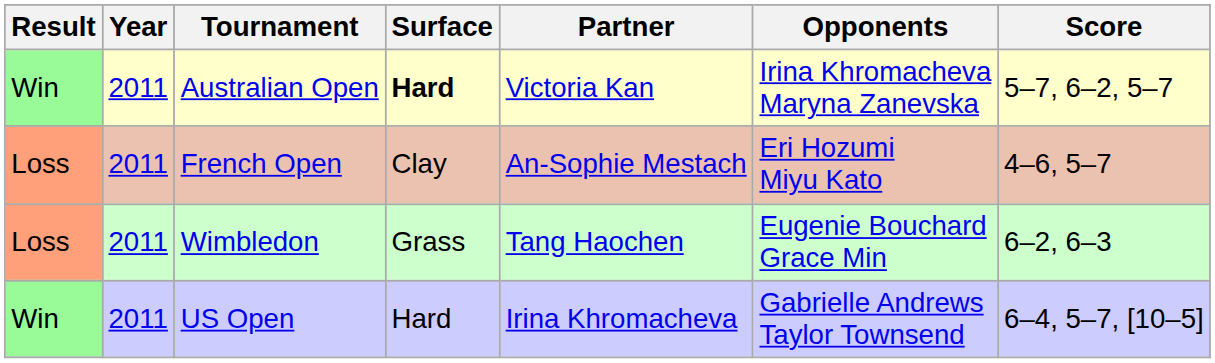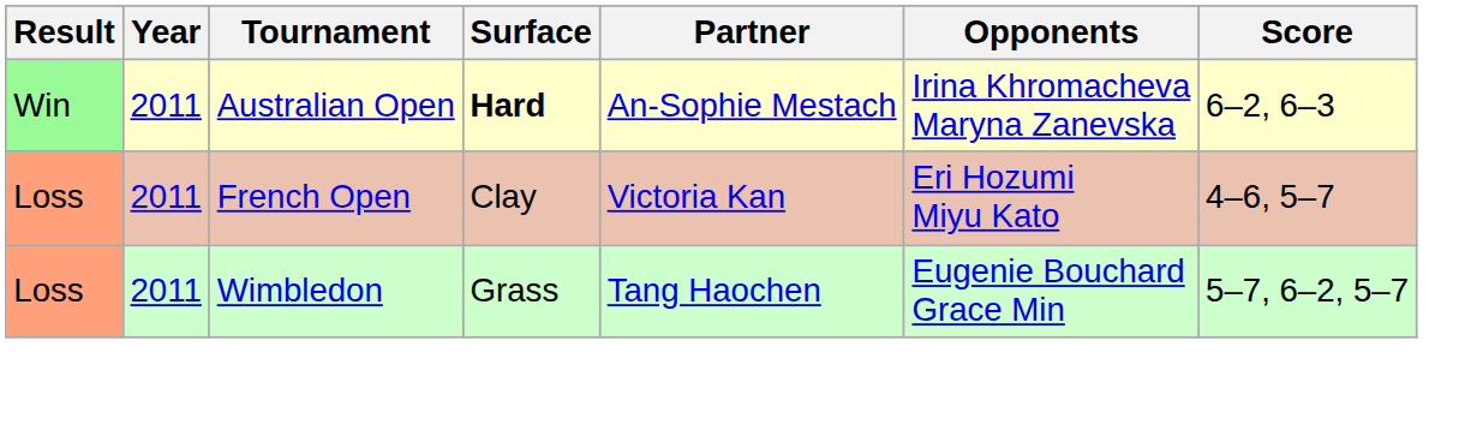 <table class="sortable wikitable" style="font-size:97%;">
 <tr>
 <th>Result</th>
 <th>Year</th>
 <th>Tournament</th>
 <th>Surface</th>
 <th>Partner</th>
 <th>Opponents</th>
 <th class="unsortable">Score</th>
 </tr>
 <tr style="background:#ffc;">
 <td style="background:#98fb98;">Win</td>
 <td><a href='#'>2011</a></td>
 <td><a href='#'>Australian Open</a></td>
 <td><strong>Hard</strong></td>
-<td> <a href='#'>Victoria Kan</a></td>
+<td> <a href='#'>An-Sophie Mestach</a></td>
 <td> <a href='#'>Irina Khromacheva</a> <br>  <a href='#'>Maryna Zanevska</a></td>
-<td>5–7, 6–2, 5–7</td>
+<td>6–2, 6–3</td>
 </tr>
 <tr style="background:#ebc2af;">
 <td style="background:#ffa07a;">Loss</td>
 <td><a href='#'>2011</a></td>
 <td><a href='#'>French Open</a></td>
 <td>Clay</td>
-<td> <a href='#'>An-Sophie Mestach</a></td>
+<td> <a href='#'>Victoria Kan</a></td>
 <td> <a href='#'>Eri Hozumi</a> <br>  <a href='#'>Miyu Kato</a></td>
 <td>4–6, 5–7</td>
 </tr>
 <tr style="background:#cfc;">
 <td style="background:#ffa07a;">Loss</td>
 <td><a href='#'>2011</a></td>
 <td><a href='#'>Wimbledon</a></td>
 <td>Grass</td>
 <td> <a href='#'>Tang Haochen</a></td>
 <td> <a href='#'>Eugenie Bouchard</a> <br>  <a href='#'>Grace Min</a></td>
-<td>6–2, 6–3</td>
-</tr>
-<tr style="background:#ccf;">
-<td style="background:#98fb98;">Win</td>
-<td><a href='#'>2011</a></td>
-<td><a href='#'>US Open</a></td>
-<td>Hard</td>
-<td> <a href='#'>Irina Khromacheva</a></td>
-<td> <a href='#'>Gabrielle Andrews</a> <br>  <a href='#'>Taylor Townsend</a></td>
-<td>6–4, 5–7, [10–5]</td>
+<td>5–7, 6–2, 5–7</td>
 </tr>
 </table>
